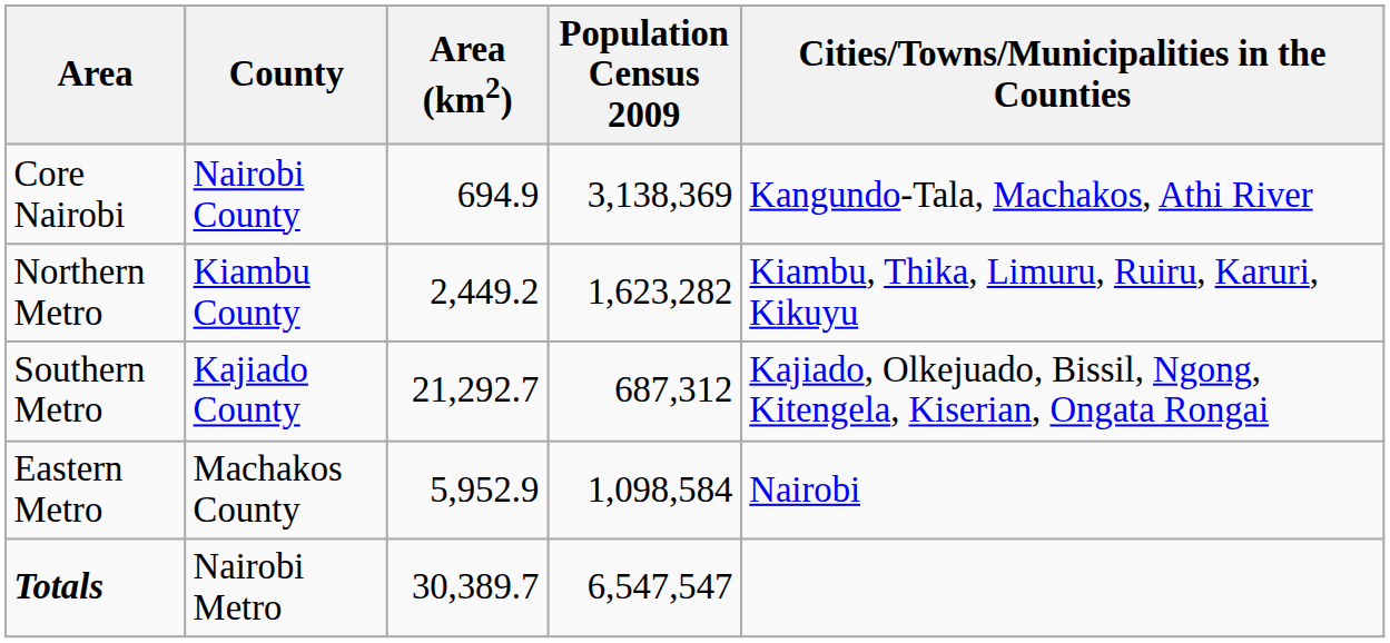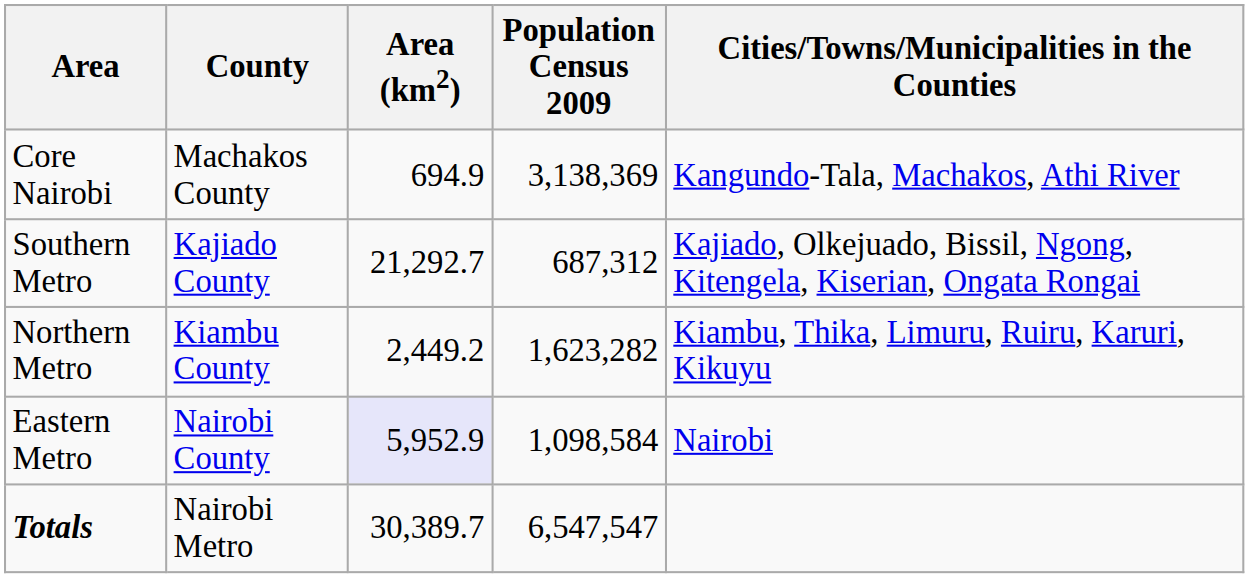 <table class="sortable wikitable">
 <tr>
 <th>Area</th>
 <th>County</th>
 <th>Area (km<sup>2</sup>)</th>
 <th>Population<br>Census 2009</th>
 <th>Cities/Towns/Municipalities in the Counties</th>
 </tr>
 <tr>
 <td>Core Nairobi</td>
-<td><a href='#'>Nairobi County</a></td>
+<td>Machakos County</td>
 <td align="right">694.9</td>
 <td align="right">3,138,369</td>
 <td><a href='#'>Kangundo</a>-Tala, <a href='#'>Machakos</a>, <a href='#'>Athi River</a></td>
+</tr>
+<tr>
+<td>Southern Metro</td>
+<td><a href='#'>Kajiado County</a></td>
+<td align="right">21,292.7</td>
+<td align="right">687,312</td>
+<td><a href='#'>Kajiado</a>, Olkejuado, Bissil, <a href='#'>Ngong</a>, <a href='#'>Kitengela</a>, <a href='#'>Kiserian</a>, <a href='#'>Ongata Rongai</a></td>
 </tr>
 <tr>
 <td>Northern Metro</td>
 <td><a href='#'>Kiambu County</a></td>
 <td align="right">2,449.2</td>
 <td align="right">1,623,282</td>
 <td><a href='#'>Kiambu</a>, <a href='#'>Thika</a>, <a href='#'>Limuru</a>, <a href='#'>Ruiru</a>, <a href='#'>Karuri</a>, <a href='#'>Kikuyu</a></td>
 </tr>
 <tr>
-<td>Southern Metro</td>
-<td><a href='#'>Kajiado County</a></td>
-<td align="right">21,292.7</td>
-<td align="right">687,312</td>
-<td><a href='#'>Kajiado</a>, Olkejuado, Bissil, <a href='#'>Ngong</a>, <a href='#'>Kitengela</a>, <a href='#'>Kiserian</a>, <a href='#'>Ongata Rongai</a></td>
-</tr>
-<tr>
 <td>Eastern Metro</td>
-<td>Machakos County</td>
-<td align="right">5,952.9</td>
+<td><a href='#'>Nairobi County</a></td>
+<td align="right" style="background: lavender;">5,952.9</td>
 <td align="right">1,098,584</td>
 <td><a href='#'>Nairobi</a></td>
 </tr>
 <tr>
 <td><strong><em>Totals</em></strong></td>
 <td>Nairobi Metro</td>
 <td align="right">30,389.7</td>
 <td align="right">6,547,547</td>
 <td></td>
 </tr>
 </table>
